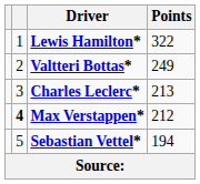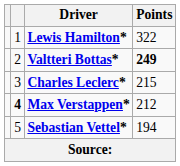 <table class="wikitable" style="font-size: 85%;">
 <tr>
 <th></th>
 <th></th>
 <th>Driver</th>
 <th>Points</th>
 </tr>
 <tr>
 <td align="left"></td>
 <td align="center">1</td>
 <td> <strong><a href='#'>Lewis Hamilton</a>*</strong></td>
 <td align="left">322</td>
 </tr>
 <tr>
 <td align="left"></td>
 <td align="center">2</td>
 <td> <strong><a href='#'>Valtteri Bottas</a>*</strong></td>
-<td align="left">249</td>
+<td align="left"><strong>249</strong></td>
 </tr>
 <tr>
 <td align="left"></td>
 <td align="center">3</td>
 <td> <strong><a href='#'>Charles Leclerc</a>*</strong></td>
-<td align="left">213</td>
+<td align="left">215</td>
 </tr>
 <tr>
 <td align="left"></td>
 <td align="center"><strong>4</strong></td>
 <td> <strong><a href='#'>Max Verstappen</a>*</strong></td>
 <td align="left">212</td>
 </tr>
 <tr>
 <td align="left"></td>
 <td align="center">5</td>
 <td> <strong><a href='#'>Sebastian Vettel</a>*</strong></td>
 <td align="left">194</td>
 </tr>
 <tr>
 <th colspan="4" align="center">Source:</th>
 </tr>
 </table>
